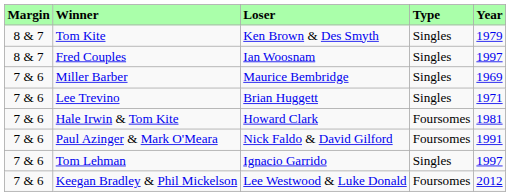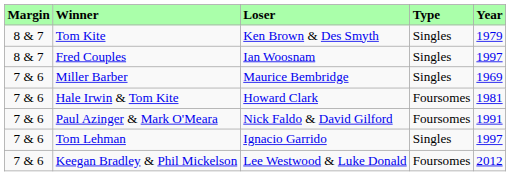 <table class="wikitable">
 <tr style="background:#aaffaa;" style="text-align:center">
 <td><strong>Margin</strong></td>
 <td><strong>Winner</strong></td>
 <td><strong>Loser</strong></td>
 <td><strong>Type</strong></td>
 <td><strong>Year</strong></td>
 </tr>
 <tr>
 <td align=center>8 & 7</td>
 <td><a href='#'>Tom Kite</a></td>
 <td><a href='#'>Ken Brown</a> & <a href='#'>Des Smyth</a></td>
 <td>Singles</td>
 <td><a href='#'>1979</a></td>
 </tr>
 <tr>
 <td align=center>8 & 7</td>
 <td><a href='#'>Fred Couples</a></td>
 <td><a href='#'>Ian Woosnam</a></td>
 <td>Singles</td>
 <td><a href='#'>1997</a></td>
 </tr>
 <tr>
 <td align=center>7 & 6</td>
 <td><a href='#'>Miller Barber</a></td>
 <td><a href='#'>Maurice Bembridge</a></td>
 <td>Singles</td>
 <td><a href='#'>1969</a></td>
 </tr>
 <tr>
 <td align=center>7 & 6</td>
-<td><a href='#'>Lee Trevino</a></td>
-<td><a href='#'>Brian Huggett</a></td>
-<td>Singles</td>
-<td><a href='#'>1971</a></td>
-</tr>
-<tr>
-<td align=center>7 & 6</td>
 <td><a href='#'>Hale Irwin</a> & <a href='#'>Tom Kite</a></td>
 <td><a href='#'>Howard Clark</a></td>
 <td>Foursomes</td>
 <td><a href='#'>1981</a></td>
 </tr>
 <tr>
 <td align=center>7 & 6</td>
 <td><a href='#'>Paul Azinger</a> & <a href='#'>Mark O'Meara</a></td>
 <td><a href='#'>Nick Faldo</a> & <a href='#'>David Gilford</a></td>
 <td>Foursomes</td>
 <td><a href='#'>1991</a></td>
 </tr>
 <tr>
 <td align=center>7 & 6</td>
 <td><a href='#'>Tom Lehman</a></td>
 <td><a href='#'>Ignacio Garrido</a></td>
 <td>Singles</td>
 <td><a href='#'>1997</a></td>
 </tr>
 <tr>
 <td align=center>7 & 6</td>
 <td><a href='#'>Keegan Bradley</a> & <a href='#'>Phil Mickelson</a></td>
 <td><a href='#'>Lee Westwood</a> & <a href='#'>Luke Donald</a></td>
 <td>Foursomes</td>
 <td><a href='#'>2012</a></td>
 </tr>
 </table>
